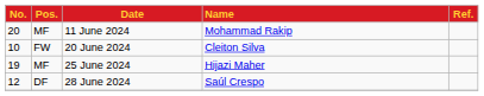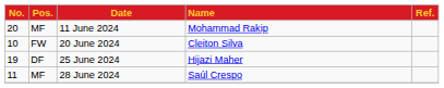 <table class="wikitable plainrowheaders sortable" style="text-align:left; font-size:90%; width:50%;">
 <tr>
 <th style="background:#d71a23; color:#ffcd31; text-align:center; width:1%;">No.</th>
 <th style="background:#d71a23; color:#ffcd31; text-align:center; width:1%;">Pos.</th>
 <th style="background:#d71a23; color:#ffcd31; text-align:center; width:17%;">Date</th>
 <th style="background:#d71a23; color:#ffcd31; text-align:left; width:30%;">Name</th>
 <th style="background:#d71a23; color:#ffcd31; text-align:center; width:1%;">Ref.</th>
 </tr>
 <tr>
 <td>20</td>
 <td>MF</td>
 <td>11 June 2024</td>
 <td> <a href='#'>Mohammad Rakip</a></td>
 <td></td>
 </tr>
 <tr>
 <td>10</td>
 <td>FW</td>
 <td>20 June 2024</td>
 <td> <a href='#'>Cleiton Silva</a></td>
 <td></td>
 </tr>
 <tr>
 <td>19</td>
-<td>MF</td>
+<td>DF</td>
 <td>25 June 2024</td>
 <td> <a href='#'>Hijazi Maher</a></td>
 <td></td>
 </tr>
 <tr>
-<td>12</td>
-<td>DF</td>
+<td>11</td>
+<td>MF</td>
 <td>28 June 2024</td>
 <td> <a href='#'>Saúl Crespo</a></td>
 <td></td>
 </tr>
 <tr>
 </tr>
 </table>
